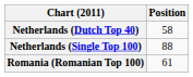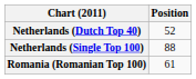 <table class="wikitable plainrowheaders sortable" style="text-align:center;">
 <tr>
 <th scope="col">Chart (2011)</th>
 <th scope="col">Position</th>
 </tr>
 <tr>
 <th scope="row">Netherlands (<a href='#'>Dutch Top 40</a>)</th>
-<td>58</td>
+<td>52</td>
 </tr>
 <tr>
 <th scope="row">Netherlands (<a href='#'>Single Top 100</a>)</th>
 <td>88</td>
 </tr>
 <tr>
 <th scope="row">Romania (Romanian Top 100)</th>
 <td>61</td>
 </tr>
 </table>
